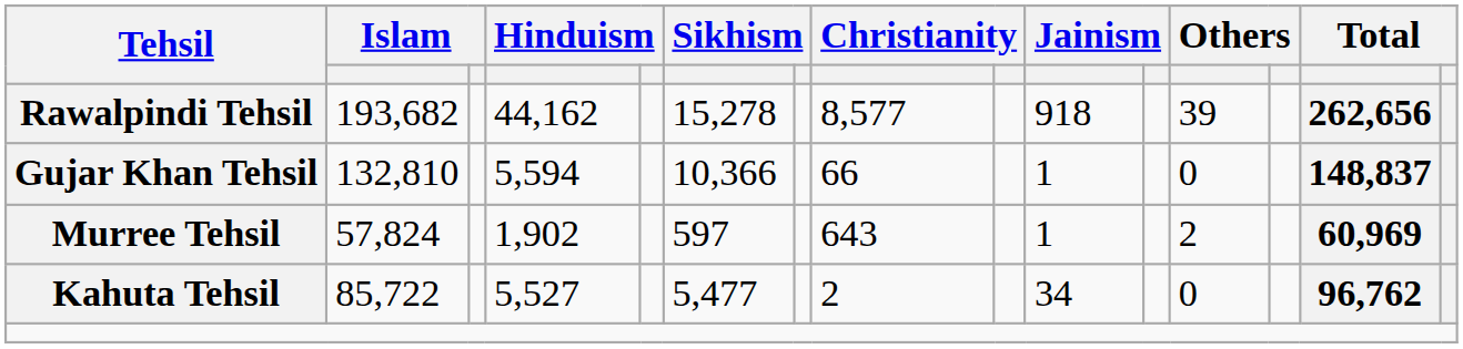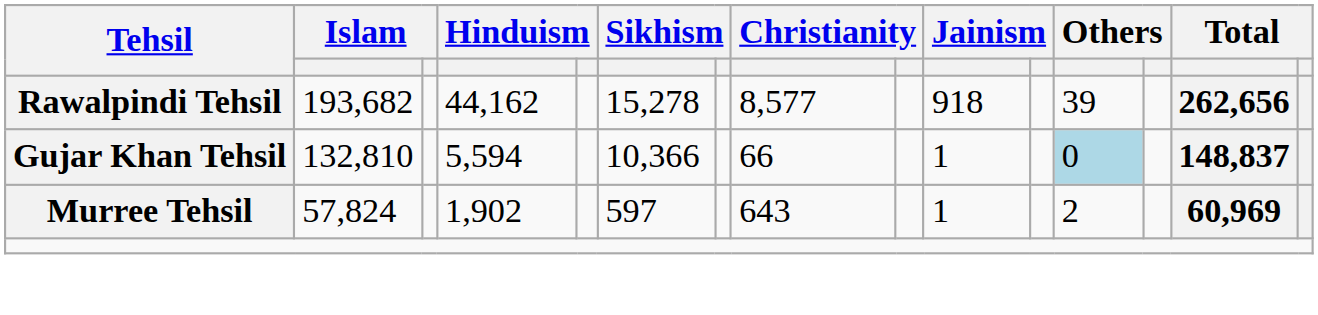 <table class="wikitable sortable">
 <tr>
 <th rowspan="2"><a href='#'>Tehsil</a></th>
 <th colspan="2"><a href='#'>Islam</a> </th>
 <th colspan="2"><a href='#'>Hinduism</a> </th>
 <th colspan="2"><a href='#'>Sikhism</a> </th>
 <th colspan="2"><a href='#'>Christianity</a> </th>
 <th colspan="2"><a href='#'>Jainism</a> </th>
 <th colspan="2">Others</th>
 <th colspan="2">Total</th>
 </tr>
 <tr>
 <th><a href='#'></a></th>
 <th></th>
 <th></th>
 <th></th>
 <th></th>
 <th></th>
 <th></th>
 <th></th>
 <th></th>
 <th></th>
 <th></th>
 <th></th>
 <th></th>
 <th></th>
 </tr>
 <tr>
 <th>Rawalpindi Tehsil</th>
 <td>193,682</td>
 <td></td>
 <td>44,162</td>
 <td></td>
 <td>15,278</td>
 <td></td>
 <td>8,577</td>
 <td></td>
 <td>918</td>
 <td></td>
 <td>39</td>
 <td></td>
 <th>262,656</th>
 <th></th>
 </tr>
 <tr>
 <th>Gujar Khan Tehsil</th>
 <td>132,810</td>
 <td></td>
 <td>5,594</td>
 <td></td>
 <td>10,366</td>
 <td></td>
 <td>66</td>
 <td></td>
 <td>1</td>
 <td></td>
-<td>0</td>
+<td style="background: lightblue;">0</td>
 <td></td>
 <th>148,837</th>
 <th></th>
 </tr>
 <tr>
 <th>Murree Tehsil</th>
 <td>57,824</td>
 <td></td>
 <td>1,902</td>
 <td></td>
 <td>597</td>
 <td></td>
 <td>643</td>
 <td></td>
 <td>1</td>
 <td></td>
 <td>2</td>
 <td></td>
 <th>60,969</th>
 <th></th>
 </tr>
-<tr>
-<th>Kahuta Tehsil</th>
-<td>85,722</td>
-<td></td>
-<td>5,527</td>
-<td></td>
-<td>5,477</td>
-<td></td>
-<td>2</td>
-<td></td>
-<td>34</td>
-<td></td>
-<td>0</td>
-<td></td>
-<th>96,762</th>
-<th></th>
-</tr>
 <tr class="sortbottom">
 <td colspan="15"></td>
 </tr>
 </table>
